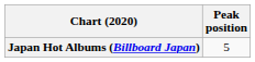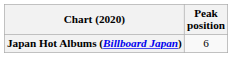 <table class="wikitable plainrowheaders" style="text-align:center">
 <tr>
 <th scope="col">Chart (2020)</th>
 <th scope="col">Peak<br>position</th>
 </tr>
 <tr>
 <th scope="row">Japan Hot Albums (<em><a href='#'>Billboard Japan</a></em>)</th>
-<td>5</td>
+<td>6</td>
 </tr>
 </table>
